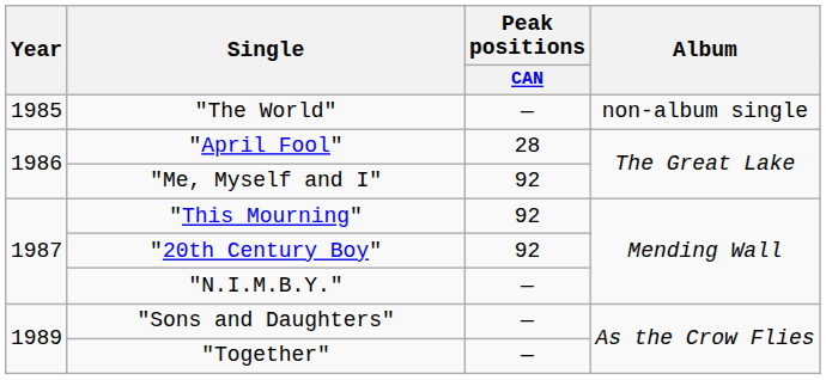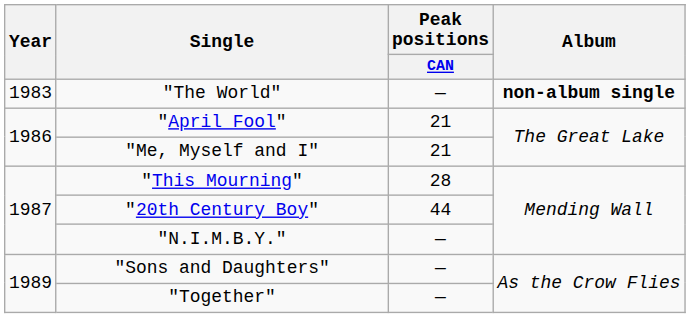 <table class="wikitable plainrowheaders" style="text-align:center;">
 <tr>
 <th rowspan="2">Year</th>
 <th rowspan="2" style="width:18em;">Single</th>
 <th colspan="1">Peak positions</th>
 <th rowspan="2">Album</th>
 </tr>
 <tr style="font-size:smaller;">
 <th width="50"><a href='#'>CAN</a><br></th>
 </tr>
 <tr>
-<td>1985</td>
+<td>1983</td>
 <td>"The World"</td>
 <td>—</td>
-<td>non-album single</td>
+<td><strong>non-album single</strong></td>
 </tr>
 <tr>
 <td rowspan=2>1986</td>
 <td>"<a href='#'>April Fool</a>"</td>
-<td>28</td>
+<td>21</td>
 <td rowspan=2><em>The Great Lake</em></td>
 </tr>
 <tr>
 <td>"Me, Myself and I"</td>
-<td>92</td>
+<td>21</td>
 </tr>
 <tr>
 <td rowspan=3>1987</td>
 <td>"<a href='#'>This Mourning</a>"</td>
-<td>92</td>
+<td>28</td>
 <td rowspan=3><em>Mending Wall</em></td>
 </tr>
 <tr>
 <td>"<a href='#'>20th Century Boy</a>"</td>
-<td>92</td>
+<td>44</td>
 </tr>
 <tr>
 <td>"N.I.M.B.Y."</td>
 <td>—</td>
 </tr>
 <tr>
 <td rowspan=2>1989</td>
 <td>"Sons and Daughters"</td>
 <td>—</td>
 <td rowspan=2><em>As the Crow Flies</em></td>
 </tr>
 <tr>
 <td>"Together"</td>
 <td>—</td>
 </tr>
 </table>
